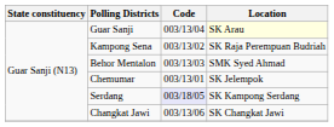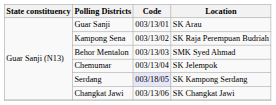 <table class="wikitable sortable mw-collapsible" style="white-space:nowrap;font-size:85%">
 <tr>
 <th>State constituency</th>
 <th>Polling Districts</th>
 <th>Code</th>
 <th>Location</th>
 </tr>
 <tr>
 <td rowspan="6">Guar Sanji (N13)</td>
 <td>Guar Sanji</td>
-<td>003/13/04</td>
-<td style="background: lightyellow;">SK Arau</td>
+<td>003/13/01</td>
+<td>SK Arau</td>
 </tr>
 <tr>
 <td>Kampong Sena</td>
 <td>003/13/02</td>
 <td>SK Raja Perempuan Budriah</td>
 </tr>
 <tr>
 <td>Behor Mentalon</td>
 <td>003/13/03</td>
 <td>SMK Syed Ahmad</td>
 </tr>
 <tr>
 <td>Chemumar</td>
-<td>003/13/01</td>
+<td>003/13/04</td>
 <td>SK Jelempok</td>
 </tr>
 <tr>
 <td>Serdang</td>
 <td style="background: lavender;">003/18/05</td>
 <td>SK Kampong Serdang</td>
 </tr>
 <tr>
 <td>Changkat Jawi</td>
 <td>003/13/06</td>
 <td>SK Changkat Jawi</td>
 </tr>
 <tr>
 </tr>
 </table>
